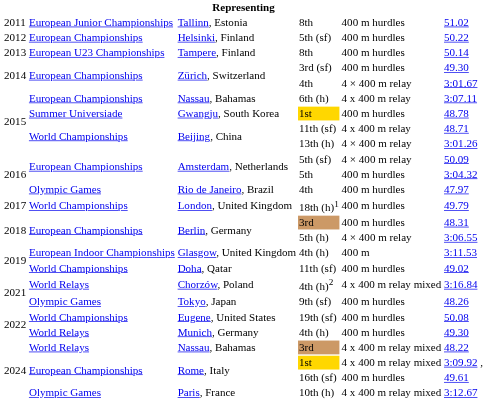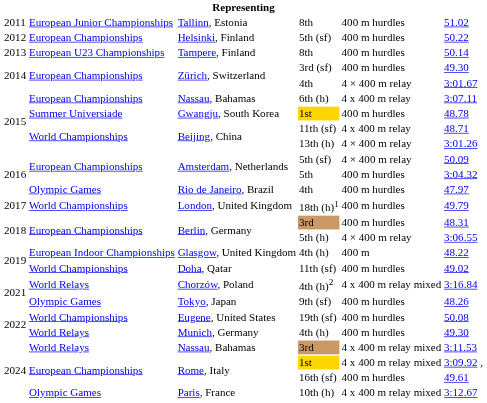 <table>
 <tr>
 <th colspan="6">Representing </th>
 </tr>
 <tr>
 <td>2011</td>
 <td><a href='#'>European Junior Championships</a></td>
 <td><a href='#'>Tallinn</a>, Estonia</td>
 <td>8th</td>
 <td>400 m hurdles</td>
 <td><a href='#'>51.02</a></td>
 </tr>
 <tr>
 <td>2012</td>
 <td><a href='#'>European Championships</a></td>
 <td><a href='#'>Helsinki</a>, Finland</td>
 <td>5th (sf)</td>
 <td>400 m hurdles</td>
 <td><a href='#'>50.22</a></td>
 </tr>
 <tr>
 <td>2013</td>
 <td><a href='#'>European U23 Championships</a></td>
 <td><a href='#'>Tampere</a>, Finland</td>
 <td>8th</td>
 <td>400 m hurdles</td>
 <td><a href='#'>50.14</a></td>
 </tr>
 <tr>
 <td rowspan=2>2014</td>
 <td rowspan=2><a href='#'>European Championships</a></td>
 <td rowspan=2><a href='#'>Zürich</a>, Switzerland</td>
 <td>3rd (sf)</td>
 <td>400 m hurdles</td>
 <td><a href='#'>49.30</a></td>
 </tr>
 <tr>
 <td>4th</td>
 <td>4 × 400 m relay</td>
 <td><a href='#'>3:01.67</a></td>
 </tr>
 <tr>
 <td rowspan=4>2015</td>
 <td><a href='#'>European Championships</a></td>
 <td><a href='#'>Nassau</a>, Bahamas</td>
 <td>6th (h)</td>
 <td>4 x 400 m relay</td>
 <td><a href='#'>3:07.11</a></td>
 </tr>
 <tr>
 <td><a href='#'>Summer Universiade</a></td>
 <td><a href='#'>Gwangju</a>, South Korea</td>
 <td bgcolor=gold>1st</td>
 <td>400 m hurdles</td>
 <td><a href='#'>48.78</a></td>
 </tr>
 <tr>
 <td rowspan=2><a href='#'>World Championships</a></td>
 <td rowspan=2><a href='#'>Beijing</a>, China</td>
 <td>11th (sf)</td>
 <td>4 x 400 m relay</td>
 <td><a href='#'>48.71</a></td>
 </tr>
 <tr>
 <td>13th (h)</td>
 <td>4 × 400 m relay</td>
 <td><a href='#'>3:01.26</a></td>
 </tr>
 <tr>
 <td rowspan=3>2016</td>
 <td rowspan=2><a href='#'>European Championships</a></td>
 <td rowspan=2><a href='#'>Amsterdam</a>, Netherlands</td>
 <td>5th (sf)</td>
 <td>4 × 400 m relay</td>
 <td><a href='#'>50.09</a></td>
 </tr>
 <tr>
 <td>5th</td>
 <td>400 m hurdles</td>
 <td><a href='#'>3:04.32</a></td>
 </tr>
 <tr>
 <td><a href='#'>Olympic Games</a></td>
 <td><a href='#'>Rio de Janeiro</a>, Brazil</td>
 <td>4th</td>
 <td>400 m hurdles</td>
 <td><a href='#'>47.97</a> </td>
 </tr>
 <tr>
 <td>2017</td>
 <td><a href='#'>World Championships</a></td>
 <td><a href='#'>London</a>, United Kingdom</td>
 <td>18th (h)<sup>1</sup></td>
 <td>400 m hurdles</td>
 <td><a href='#'>49.79</a></td>
 </tr>
 <tr>
 <td rowspan=2>2018</td>
 <td rowspan=2><a href='#'>European Championships</a></td>
 <td rowspan=2><a href='#'>Berlin</a>, Germany</td>
 <td bgcolor=cc9966>3rd</td>
 <td>400 m hurdles</td>
 <td><a href='#'>48.31</a></td>
 </tr>
 <tr>
 <td>5th (h)</td>
 <td>4 × 400 m relay</td>
 <td><a href='#'>3:06.55</a></td>
 </tr>
 <tr>
 <td rowspan=2>2019</td>
 <td><a href='#'>European Indoor Championships</a></td>
 <td><a href='#'>Glasgow</a>, United Kingdom</td>
 <td>4th (h)</td>
 <td>400 m </td>
-<td><a href='#'>3:11.53</a> </td>
+<td><a href='#'>48.22</a></td>
 </tr>
 <tr>
 <td><a href='#'>World Championships</a></td>
 <td><a href='#'>Doha</a>, Qatar</td>
 <td>11th (sf)</td>
 <td>400 m hurdles</td>
 <td><a href='#'>49.02</a></td>
 </tr>
 <tr>
 <td rowspan=2>2021</td>
 <td><a href='#'>World Relays</a></td>
 <td><a href='#'>Chorzów</a>, Poland</td>
 <td>4th (h)<sup>2</sup></td>
 <td>4 x 400 m relay mixed</td>
 <td><a href='#'>3:16.84</a> </td>
 </tr>
 <tr>
 <td><a href='#'>Olympic Games</a></td>
 <td><a href='#'>Tokyo</a>, Japan</td>
 <td>9th (sf)</td>
 <td>400 m hurdles</td>
 <td><a href='#'>48.26</a></td>
 </tr>
 <tr>
 <td rowspan=2>2022</td>
 <td><a href='#'>World Championships</a></td>
 <td><a href='#'>Eugene</a>, United States</td>
 <td>19th (sf)</td>
 <td>400 m hurdles</td>
 <td><a href='#'>50.08</a></td>
 </tr>
 <tr>
 <td><a href='#'>World Relays</a></td>
 <td><a href='#'>Munich</a>, Germany</td>
 <td>4th (h)</td>
 <td>400 m hurdles</td>
 <td><a href='#'>49.30</a></td>
 </tr>
 <tr>
 <td rowspan=4>2024</td>
 <td><a href='#'>World Relays</a></td>
 <td><a href='#'>Nassau</a>, Bahamas</td>
 <td bgcolor=cc9966>3rd</td>
 <td>4 x 400 m relay mixed</td>
-<td><a href='#'>48.22</a></td>
+<td><a href='#'>3:11.53</a> </td>
 </tr>
 <tr>
 <td rowspan=2><a href='#'>European Championships</a></td>
 <td rowspan=2><a href='#'>Rome</a>, Italy</td>
 <td bgcolor=gold>1st</td>
 <td>4 x 400 m relay mixed</td>
 <td><a href='#'>3:09.92</a> , </td>
 </tr>
 <tr>
 <td>16th (sf)</td>
 <td>400 m hurdles</td>
 <td><a href='#'>49.61</a></td>
 </tr>
 <tr>
 <td><a href='#'>Olympic Games</a></td>
 <td><a href='#'>Paris</a>, France</td>
 <td>10th (h)</td>
 <td>4 x 400 m relay mixed</td>
 <td><a href='#'>3:12.67</a></td>
 </tr>
 </table>
